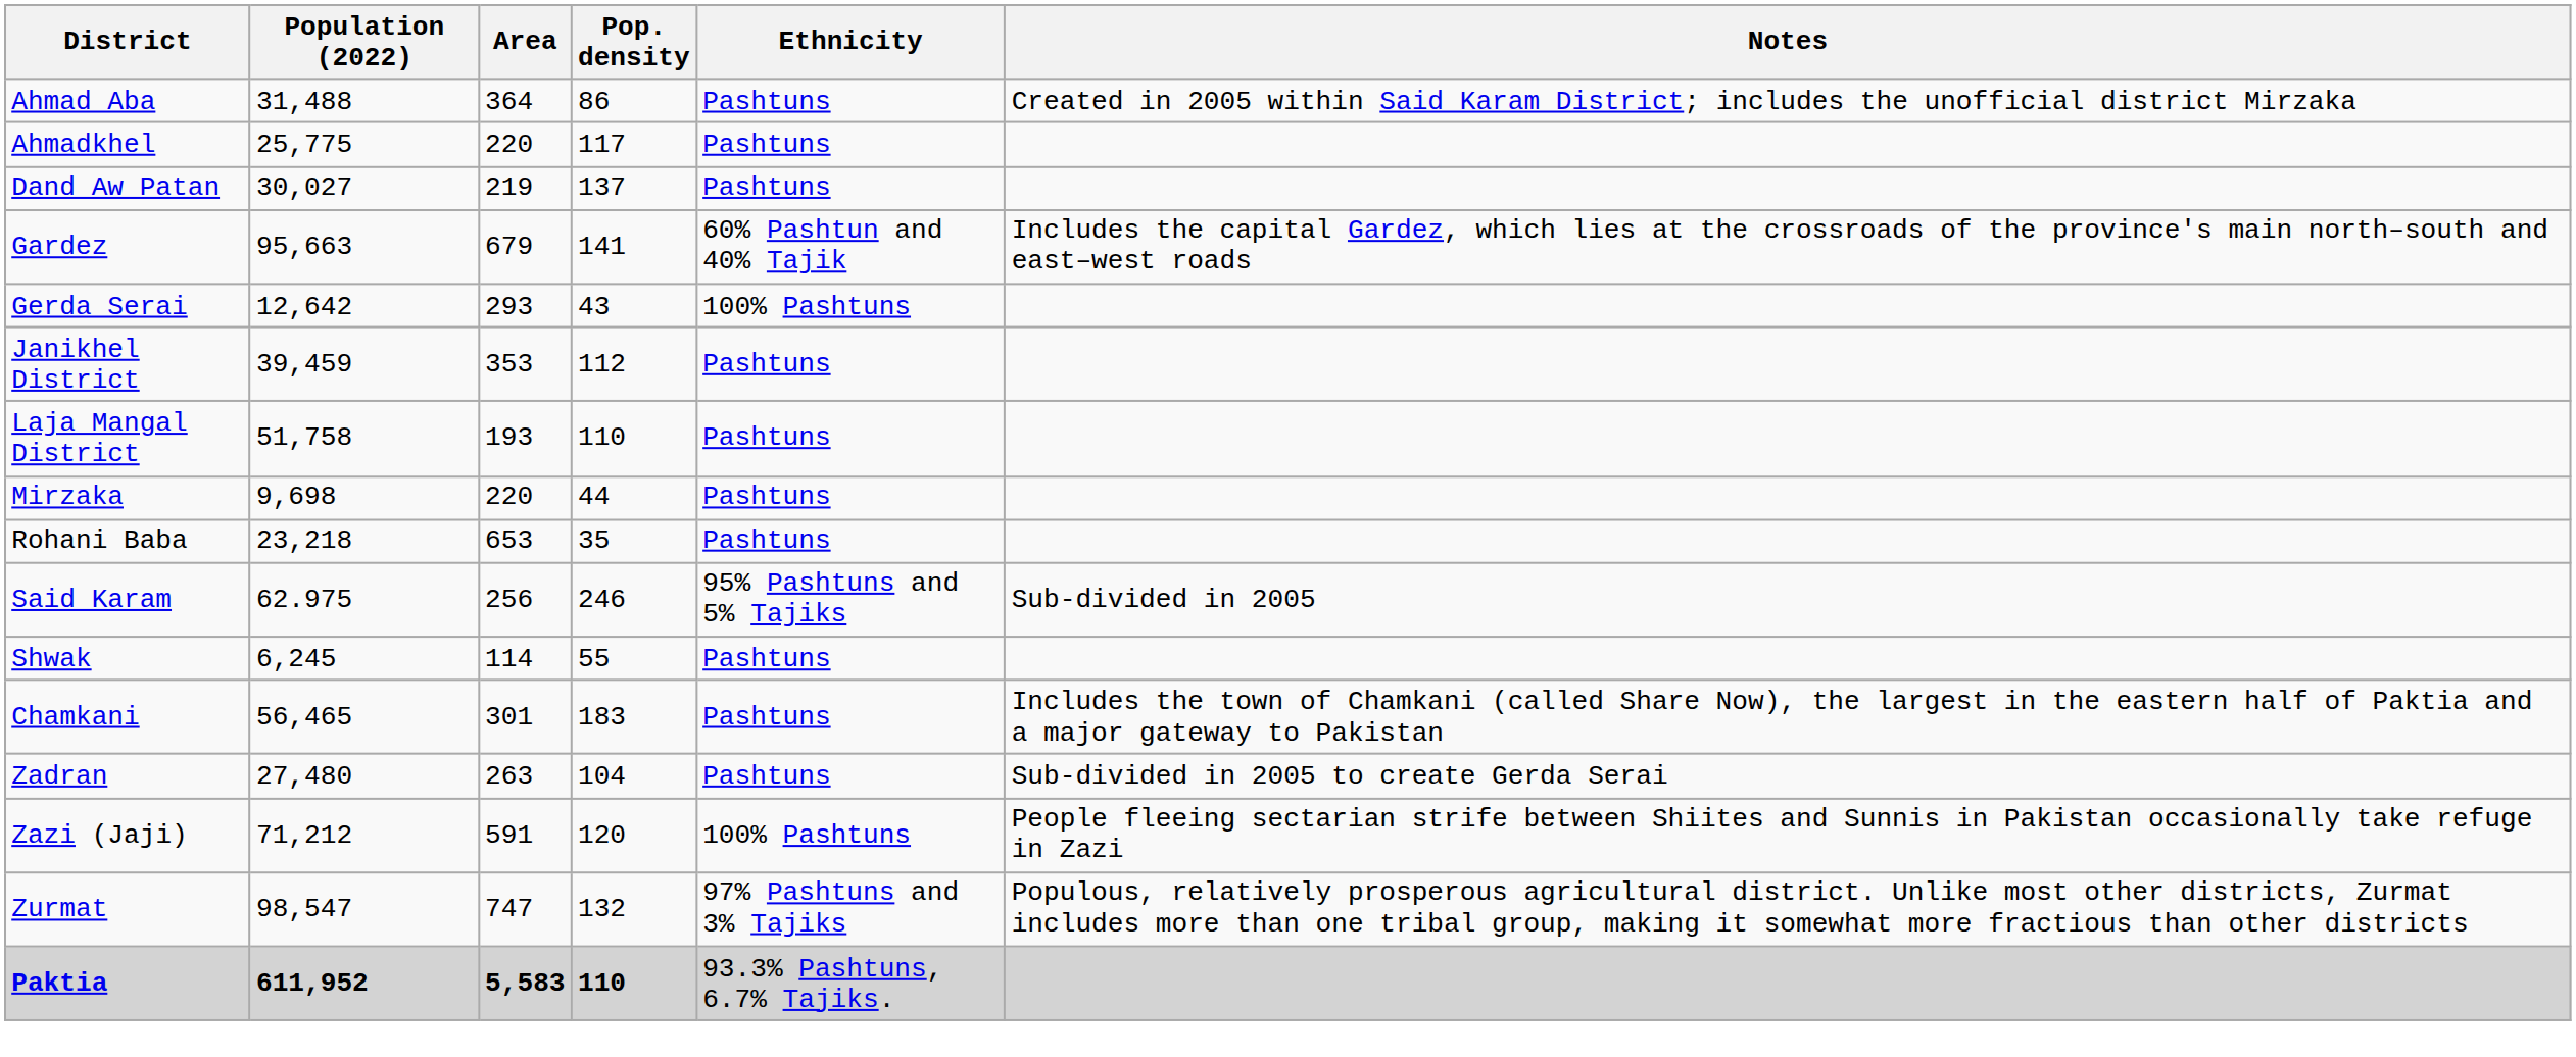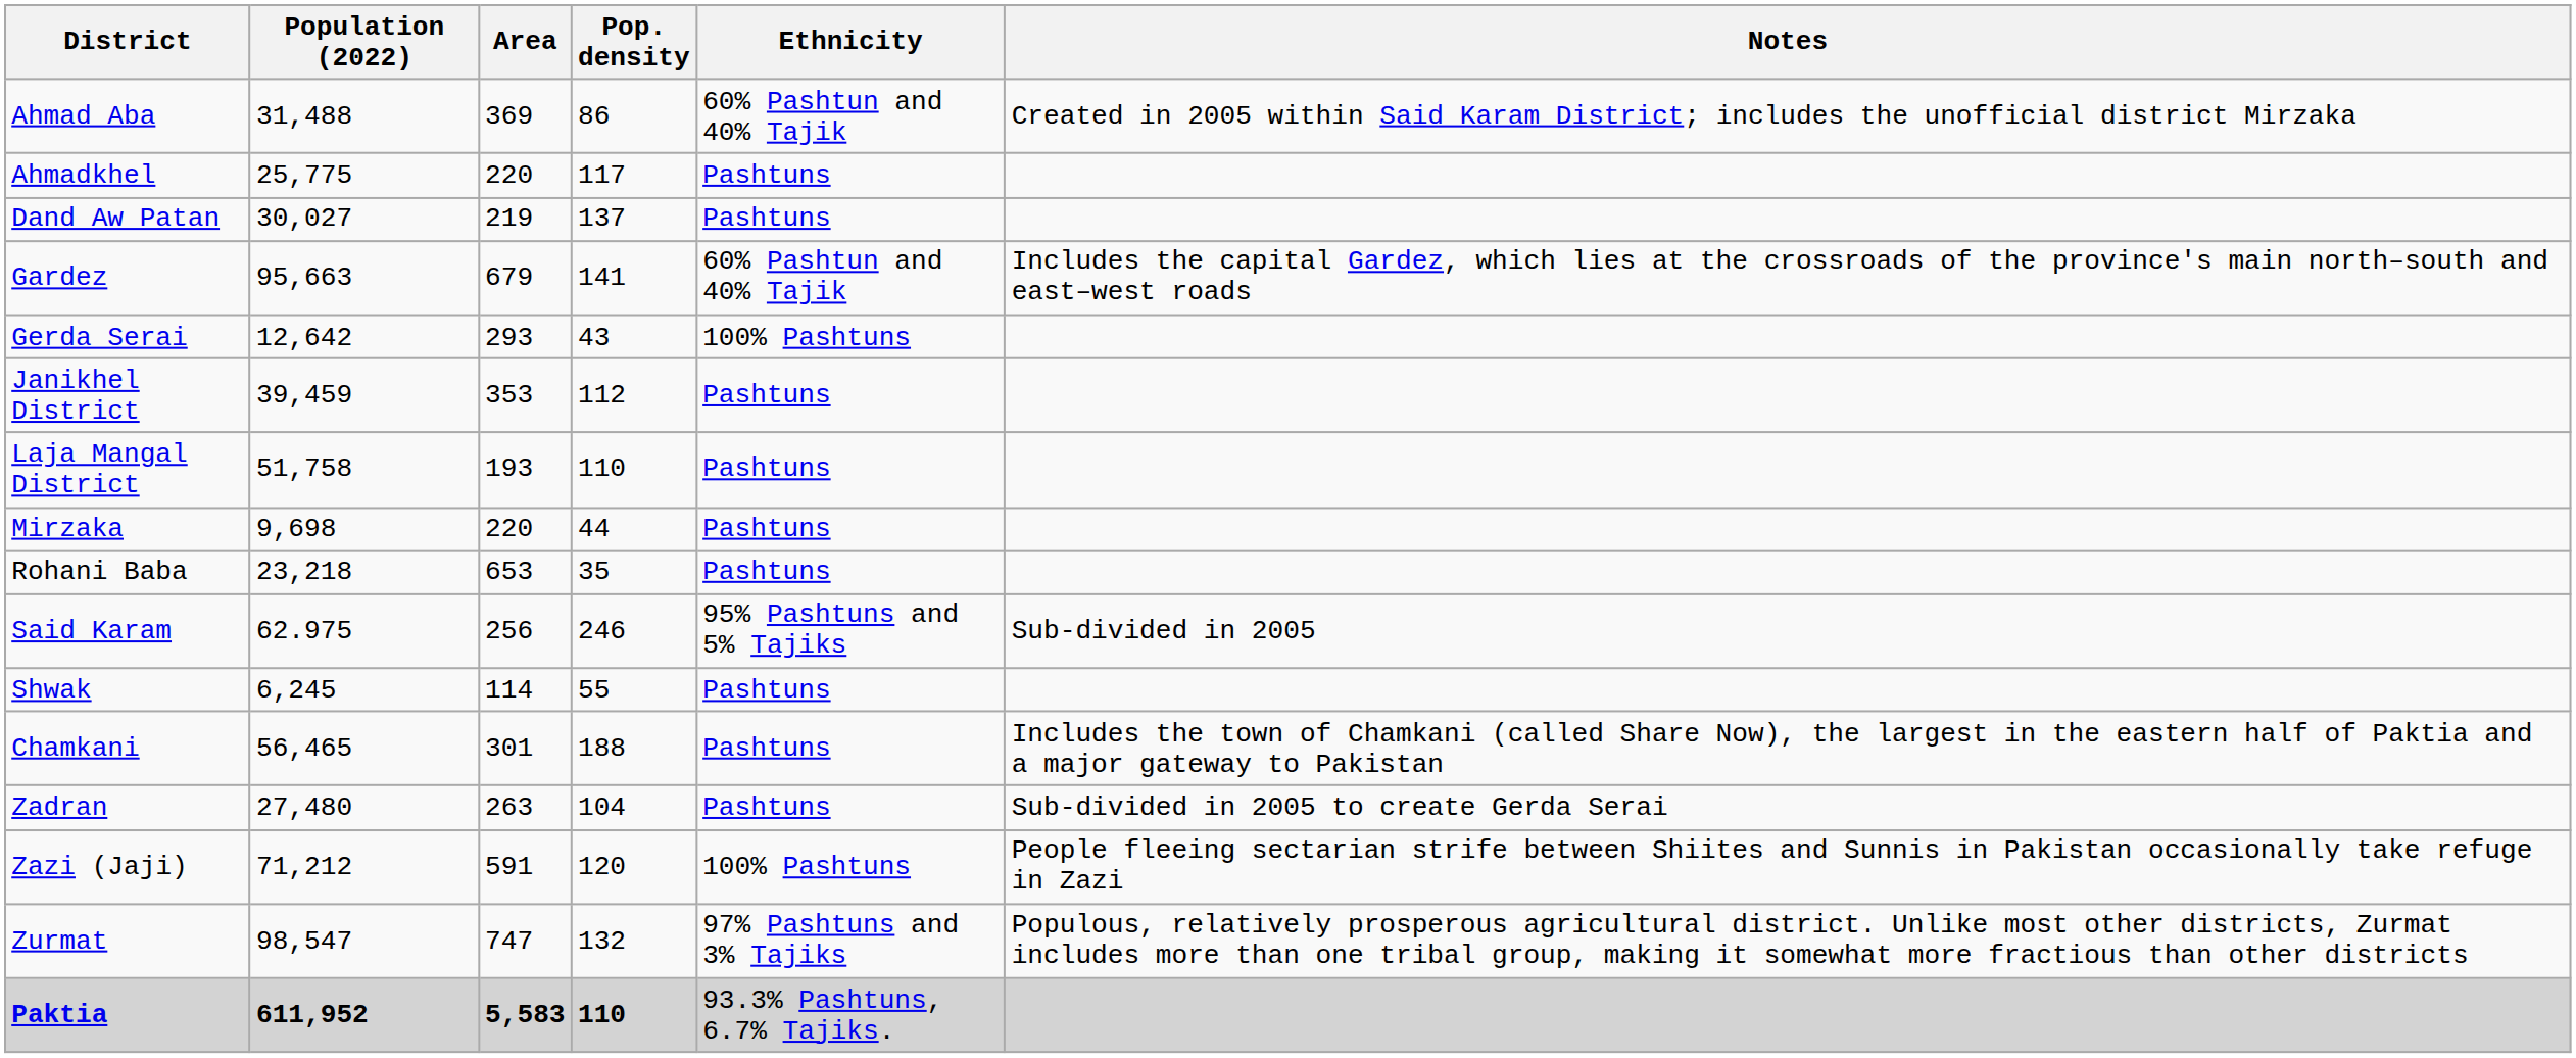 <table class="wikitable sortable">
 <tr>
 <th>District</th>
 <th>Population (2022)</th>
 <th>Area</th>
 <th>Pop.<br>density</th>
 <th>Ethnicity</th>
 <th>Notes</th>
 </tr>
 <tr>
 <td><a href='#'>Ahmad Aba</a></td>
 <td>31,488</td>
-<td>364</td>
+<td>369</td>
 <td>86</td>
-<td><a href='#'>Pashtuns</a></td>
+<td>60% <a href='#'>Pashtun</a> and 40% <a href='#'>Tajik</a></td>
 <td>Created in 2005 within <a href='#'>Said Karam District</a>; includes the unofficial district Mirzaka</td>
 </tr>
 <tr>
 <td><a href='#'>Ahmadkhel</a></td>
 <td>25,775</td>
 <td>220</td>
 <td>117</td>
 <td><a href='#'>Pashtuns</a></td>
 <td></td>
 </tr>
 <tr>
 <td><a href='#'>Dand Aw Patan</a></td>
 <td>30,027</td>
 <td>219</td>
 <td>137</td>
 <td><a href='#'>Pashtuns</a></td>
 <td></td>
 </tr>
 <tr>
 <td><a href='#'>Gardez</a></td>
 <td>95,663</td>
 <td>679</td>
 <td>141</td>
 <td>60% <a href='#'>Pashtun</a> and 40% <a href='#'>Tajik</a></td>
 <td>Includes the capital <a href='#'>Gardez</a>, which lies at the crossroads of the province's main north–south and east–west roads</td>
 </tr>
 <tr>
 <td><a href='#'>Gerda Serai</a></td>
 <td>12,642</td>
 <td>293</td>
 <td>43</td>
 <td>100% <a href='#'>Pashtuns</a></td>
 <td></td>
 </tr>
 <tr>
 <td><a href='#'>Janikhel District</a></td>
 <td>39,459</td>
 <td>353</td>
 <td>112</td>
 <td><a href='#'>Pashtuns</a></td>
 <td></td>
 </tr>
 <tr>
 <td><a href='#'>Laja Mangal District</a></td>
 <td>51,758</td>
 <td>193</td>
 <td>110</td>
 <td><a href='#'>Pashtuns</a></td>
 <td></td>
 </tr>
 <tr>
 <td><a href='#'>Mirzaka</a></td>
 <td>9,698</td>
 <td>220</td>
 <td>44</td>
 <td><a href='#'>Pashtuns</a></td>
 <td></td>
 </tr>
 <tr>
 <td>Rohani Baba</td>
 <td>23,218</td>
 <td>653</td>
 <td>35</td>
 <td><a href='#'>Pashtuns</a></td>
 <td></td>
 </tr>
 <tr>
 <td><a href='#'>Said Karam</a></td>
 <td>62.975</td>
 <td>256</td>
 <td>246</td>
 <td>95% <a href='#'>Pashtuns</a> and 5% <a href='#'>Tajiks</a></td>
 <td>Sub-divided in 2005</td>
 </tr>
 <tr>
 <td><a href='#'>Shwak</a></td>
 <td>6,245</td>
 <td>114</td>
 <td>55</td>
 <td><a href='#'>Pashtuns</a></td>
 <td></td>
 </tr>
 <tr>
 <td><a href='#'>Chamkani</a></td>
 <td>56,465</td>
 <td>301</td>
-<td>183</td>
+<td>188</td>
 <td><a href='#'>Pashtuns</a></td>
 <td>Includes the town of Chamkani (called Share Now), the largest in the eastern half of Paktia and a major gateway to Pakistan</td>
 </tr>
 <tr>
 <td><a href='#'>Zadran</a></td>
 <td>27,480</td>
 <td>263</td>
 <td>104</td>
 <td><a href='#'>Pashtuns</a></td>
 <td>Sub-divided in 2005 to create Gerda Serai</td>
 </tr>
 <tr>
 <td><a href='#'>Zazi</a> (Jaji)</td>
 <td>71,212</td>
 <td>591</td>
 <td>120</td>
 <td>100% <a href='#'>Pashtuns</a></td>
 <td>People fleeing sectarian strife between Shiites and Sunnis in Pakistan occasionally take refuge in Zazi</td>
 </tr>
 <tr>
 <td><a href='#'>Zurmat</a></td>
 <td>98,547</td>
 <td>747</td>
 <td>132</td>
 <td>97% <a href='#'>Pashtuns</a> and 3% <a href='#'>Tajiks</a></td>
 <td>Populous, relatively prosperous agricultural district. Unlike most other districts, Zurmat includes more than one tribal group, making it somewhat more fractious than other districts</td>
 </tr>
 <tr bgcolor="#d3d3d3">
 <td><strong><a href='#'>Paktia</a></strong></td>
 <td><strong>611,952</strong></td>
 <td><strong>5,583</strong></td>
 <td><strong>110</strong></td>
 <td>93.3% <a href='#'>Pashtuns</a>, 6.7% <a href='#'>Tajiks</a>.</td>
 <td></td>
 </tr>
 </table>
